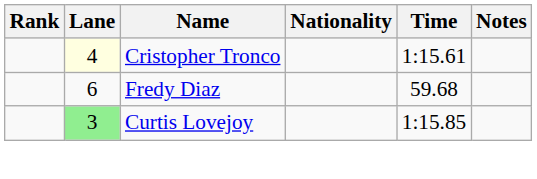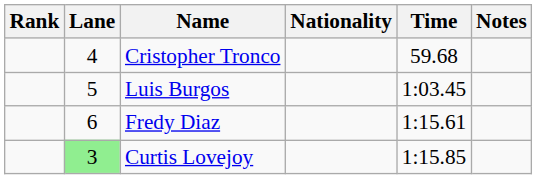 <table class="wikitable sortable" style="text-align:center">
 <tr>
 <th>Rank</th>
 <th>Lane</th>
 <th>Name</th>
 <th>Nationality</th>
 <th>Time </th>
 <th>Notes</th>
 </tr>
 <tr>
 <td></td>
-<td style="background: lightyellow;">4</td>
+<td>4</td>
 <td align=left><a href='#'>Cristopher Tronco</a></td>
 <td align=left></td>
-<td>1:15.61</td>
+<td>59.68</td>
+<td></td>
+</tr>
+<tr>
+<td></td>
+<td>5</td>
+<td align=left><a href='#'>Luis Burgos</a></td>
+<td align=left></td>
+<td>1:03.45</td>
 <td></td>
 </tr>
 <tr>
 <td></td>
 <td>6</td>
 <td align=left><a href='#'>Fredy Diaz</a></td>
 <td align=left></td>
-<td>59.68</td>
+<td>1:15.61</td>
 <td></td>
 </tr>
 <tr>
 <td></td>
 <td style="background: lightgreen;">3</td>
 <td align=left><a href='#'>Curtis Lovejoy</a></td>
 <td align=left></td>
 <td>1:15.85</td>
 <td></td>
 </tr>
 </table>
